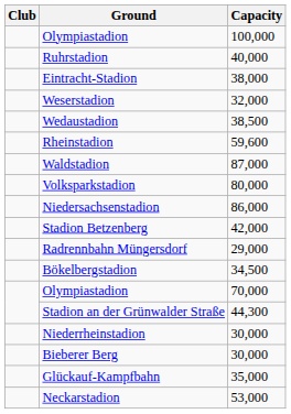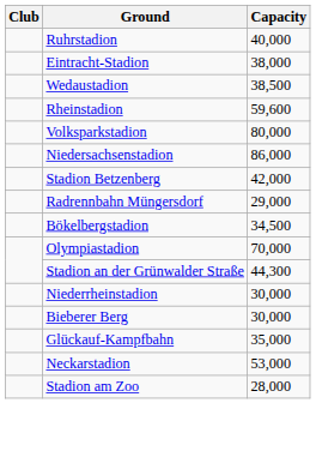 <table class="wikitable sortable">
 <tr>
 <th>Club</th>
 <th>Ground</th>
 <th>Capacity</th>
-</tr>
-<tr>
-<td></td>
-<td><a href='#'>Olympiastadion</a></td>
-<td>100,000</td>
 </tr>
 <tr>
 <td></td>
 <td><a href='#'>Ruhrstadion</a></td>
 <td>40,000</td>
 </tr>
 <tr>
 <td></td>
 <td><a href='#'>Eintracht-Stadion</a></td>
 <td>38,000</td>
 </tr>
 <tr>
 <td></td>
-<td><a href='#'>Weserstadion</a></td>
-<td>32,000</td>
-</tr>
-<tr>
-<td></td>
 <td><a href='#'>Wedaustadion</a></td>
 <td>38,500</td>
 </tr>
 <tr>
 <td></td>
 <td><a href='#'>Rheinstadion</a></td>
 <td>59,600</td>
-</tr>
-<tr>
-<td></td>
-<td><a href='#'>Waldstadion</a></td>
-<td>87,000</td>
 </tr>
 <tr>
 <td></td>
 <td><a href='#'>Volksparkstadion</a></td>
 <td>80,000</td>
 </tr>
 <tr>
 <td></td>
 <td><a href='#'>Niedersachsenstadion</a></td>
 <td>86,000</td>
 </tr>
 <tr>
 <td></td>
 <td><a href='#'>Stadion Betzenberg</a></td>
 <td>42,000</td>
 </tr>
 <tr>
 <td></td>
 <td><a href='#'>Radrennbahn Müngersdorf</a></td>
 <td>29,000</td>
 </tr>
 <tr>
 <td></td>
 <td><a href='#'>Bökelbergstadion</a></td>
 <td>34,500</td>
 </tr>
 <tr>
 <td rowspan=2></td>
 <td><a href='#'>Olympiastadion</a></td>
 <td>70,000</td>
 </tr>
 <tr>
 <td><a href='#'>Stadion an der Grünwalder Straße</a></td>
 <td>44,300</td>
 </tr>
 <tr>
 <td></td>
 <td><a href='#'>Niederrheinstadion</a></td>
 <td>30,000</td>
 </tr>
 <tr>
 <td></td>
 <td><a href='#'>Bieberer Berg</a></td>
 <td>30,000</td>
 </tr>
 <tr>
 <td></td>
 <td><a href='#'>Glückauf-Kampfbahn</a></td>
 <td>35,000</td>
 </tr>
 <tr>
 <td></td>
 <td><a href='#'>Neckarstadion</a></td>
 <td>53,000</td>
 </tr>
+<tr>
+<td></td>
+<td><a href='#'>Stadion am Zoo</a></td>
+<td>28,000</td>
+</tr>
 </table>
